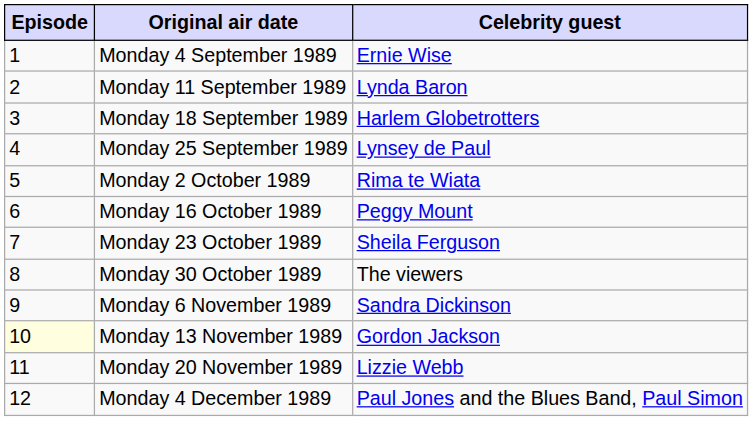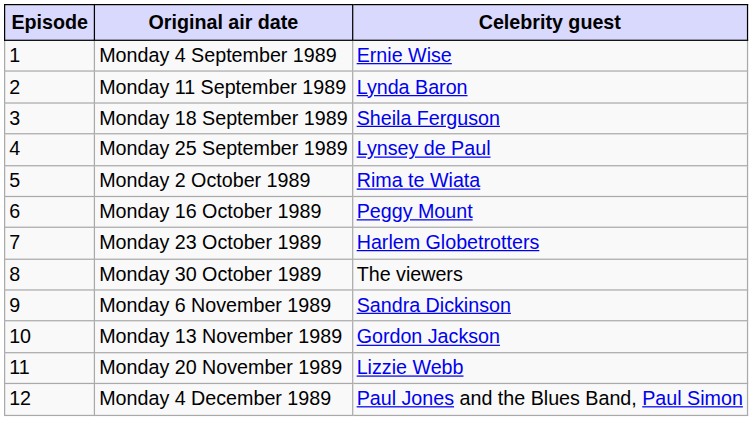 <table class="wikitable">
 <tr>
 <th style="border: 1px solid black; padding: 5px; background: #d9d9fdff;">Episode</th>
 <th style="border: 1px solid black; padding: 5px; background: #d9d9fdff;">Original air date</th>
 <th style="border: 1px solid black; padding: 5px; background: #d9d9fdff;">Celebrity guest</th>
 </tr>
 <tr>
 <td>1</td>
 <td>Monday 4 September 1989</td>
 <td><a href='#'>Ernie Wise</a></td>
 </tr>
 <tr>
 <td>2</td>
 <td>Monday 11 September 1989</td>
 <td><a href='#'>Lynda Baron</a></td>
 </tr>
 <tr>
 <td>3</td>
 <td>Monday 18 September 1989</td>
-<td><a href='#'>Harlem Globetrotters</a></td>
+<td><a href='#'>Sheila Ferguson</a></td>
 </tr>
 <tr>
 <td>4</td>
 <td>Monday 25 September 1989</td>
 <td><a href='#'>Lynsey de Paul</a></td>
 </tr>
 <tr>
 <td>5</td>
 <td>Monday 2 October 1989</td>
 <td><a href='#'>Rima te Wiata</a></td>
 </tr>
 <tr>
 <td>6</td>
 <td>Monday 16 October 1989</td>
 <td><a href='#'>Peggy Mount</a></td>
 </tr>
 <tr>
 <td>7</td>
 <td>Monday 23 October 1989</td>
-<td><a href='#'>Sheila Ferguson</a></td>
+<td><a href='#'>Harlem Globetrotters</a></td>
 </tr>
 <tr>
 <td>8</td>
 <td>Monday 30 October 1989</td>
 <td>The viewers</td>
 </tr>
 <tr>
 <td>9</td>
 <td>Monday 6 November 1989</td>
 <td><a href='#'>Sandra Dickinson</a></td>
 </tr>
 <tr>
-<td style="background: lightyellow;">10</td>
+<td>10</td>
 <td>Monday 13 November 1989</td>
 <td><a href='#'>Gordon Jackson</a></td>
 </tr>
 <tr>
 <td>11</td>
 <td>Monday 20 November 1989</td>
 <td><a href='#'>Lizzie Webb</a></td>
 </tr>
 <tr>
 <td>12</td>
 <td>Monday 4 December 1989</td>
 <td><a href='#'>Paul Jones</a> and the Blues Band, <a href='#'>Paul Simon</a></td>
 </tr>
 </table>
